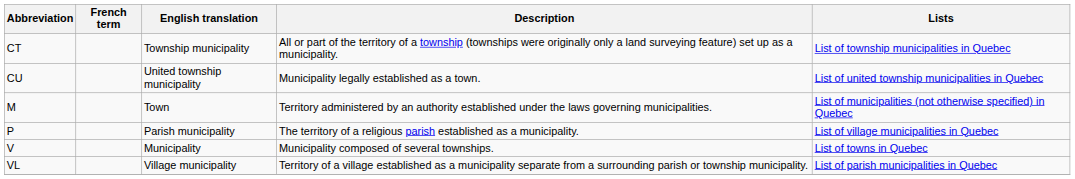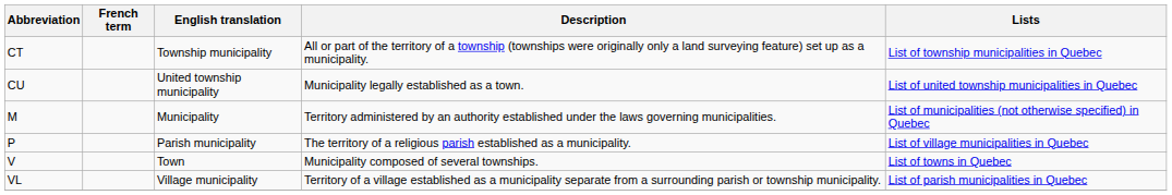 <table class="wikitable">
 <tr>
 <th>Abbreviation</th>
 <th>French term</th>
 <th>English translation</th>
 <th>Description</th>
 <th>Lists</th>
 </tr>
 <tr>
 <td>CT</td>
 <td></td>
 <td>Township municipality</td>
 <td>All or part of the territory of a <a href='#'>township</a> (townships were originally only a land surveying feature) set up as a municipality.</td>
 <td><a href='#'>List of township municipalities in Quebec</a></td>
 </tr>
 <tr>
 <td>CU</td>
 <td></td>
 <td>United township municipality</td>
 <td>Municipality legally established as a town.</td>
 <td><a href='#'>List of united township municipalities in Quebec</a></td>
 </tr>
 <tr>
 <td>M</td>
 <td></td>
-<td>Town</td>
+<td>Municipality</td>
 <td>Territory administered by an authority established under the laws governing municipalities.</td>
 <td><a href='#'>List of municipalities (not otherwise specified) in Quebec</a></td>
 </tr>
 <tr>
 <td>P</td>
 <td></td>
 <td>Parish municipality</td>
 <td>The territory of a religious <a href='#'>parish</a> established as a municipality.</td>
 <td><a href='#'>List of village municipalities in Quebec</a></td>
 </tr>
 <tr>
 <td>V</td>
 <td></td>
-<td>Municipality</td>
+<td>Town</td>
 <td>Municipality composed of several townships.</td>
 <td><a href='#'>List of towns in Quebec</a></td>
 </tr>
 <tr>
 <td>VL</td>
 <td></td>
 <td>Village municipality</td>
 <td>Territory of a village established as a municipality separate from a surrounding parish or township municipality.</td>
 <td><a href='#'>List of parish municipalities in Quebec</a></td>
 </tr>
 <tr>
 </tr>
 </table>
